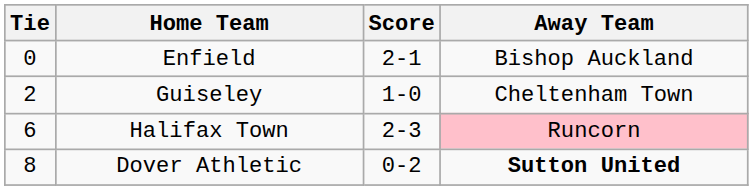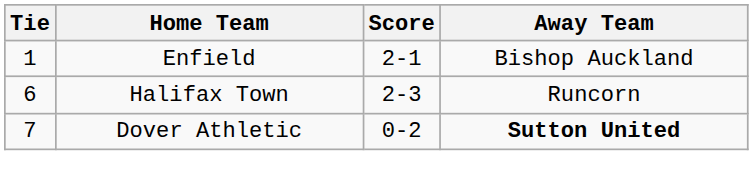 <table class="wikitable" style="text-align:center;">
 <tr>
 <th width=20>Tie</th>
 <th width=175>Home Team</th>
 <th width=20>Score</th>
 <th width=175>Away Team</th>
 </tr>
 <tr>
-<td>0</td>
+<td>1</td>
 <td>Enfield</td>
 <td>2-1</td>
 <td>Bishop Auckland</td>
 </tr>
 <tr>
-<td>2</td>
-<td>Guiseley</td>
-<td>1-0</td>
-<td>Cheltenham Town</td>
-</tr>
-<tr>
 <td>6</td>
 <td>Halifax Town</td>
 <td>2-3</td>
-<td style="background: pink;">Runcorn</td>
+<td>Runcorn</td>
 </tr>
 <tr>
-<td>8</td>
+<td>7</td>
 <td>Dover Athletic</td>
 <td>0-2</td>
 <td><strong>Sutton United</strong></td>
 </tr>
 </table>
